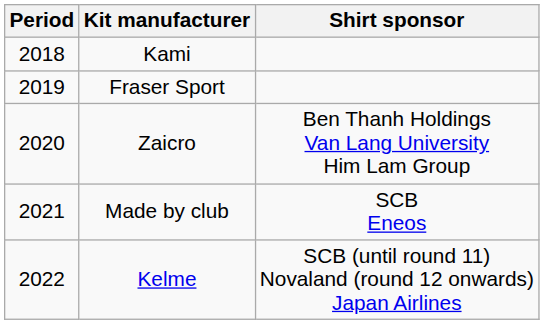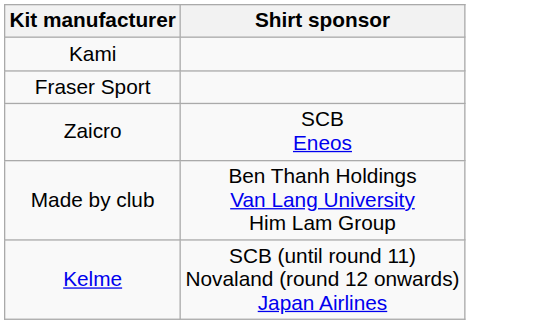 <table class="wikitable" style="text-align: center">
 <tr>
-<th>Period</th>
 <th>Kit manufacturer</th>
 <th>Shirt sponsor</th>
 </tr>
 <tr>
-<td>2018</td>
 <td>Kami</td>
 <td></td>
 </tr>
 <tr>
-<td>2019</td>
 <td>Fraser Sport</td>
 <td></td>
 </tr>
 <tr>
-<td>2020</td>
 <td>Zaicro</td>
+<td>SCB<br><a href='#'>Eneos</a></td>
+</tr>
+<tr>
+<td>Made by club</td>
 <td>Ben Thanh Holdings <br> <a href='#'>Van Lang University</a> <br> Him Lam Group</td>
 </tr>
 <tr>
-<td>2021</td>
-<td>Made by club</td>
-<td>SCB<br><a href='#'>Eneos</a></td>
-</tr>
-<tr>
-<td>2022</td>
 <td><a href='#'>Kelme</a></td>
 <td>SCB (until round 11)<br> Novaland (round 12 onwards) <br><a href='#'>Japan Airlines</a></td>
 </tr>
 </table>
